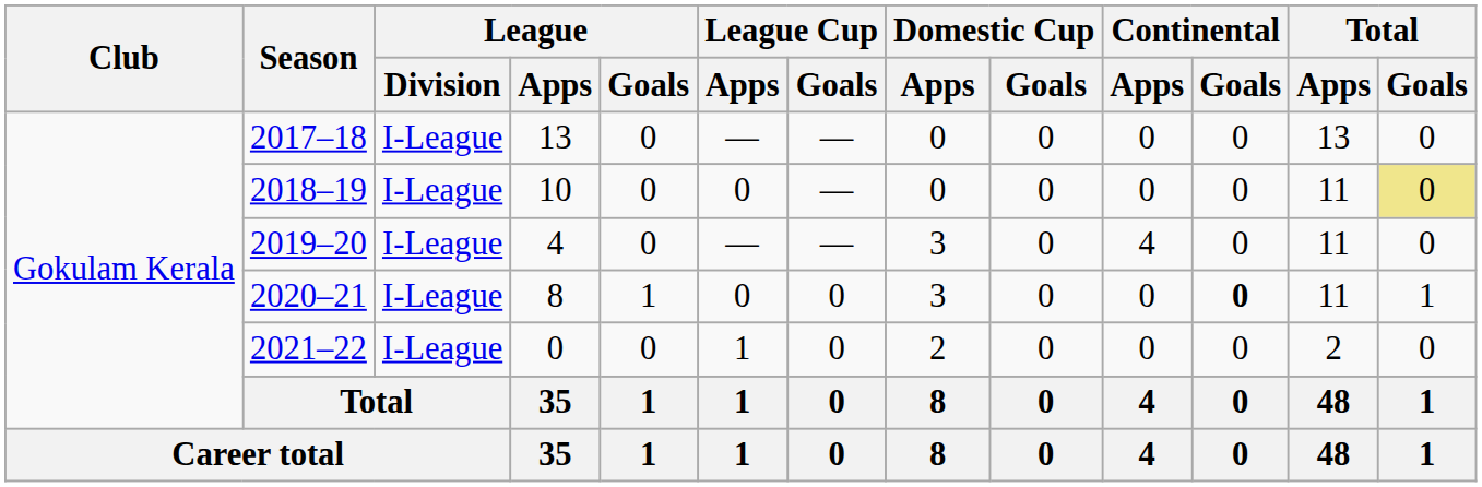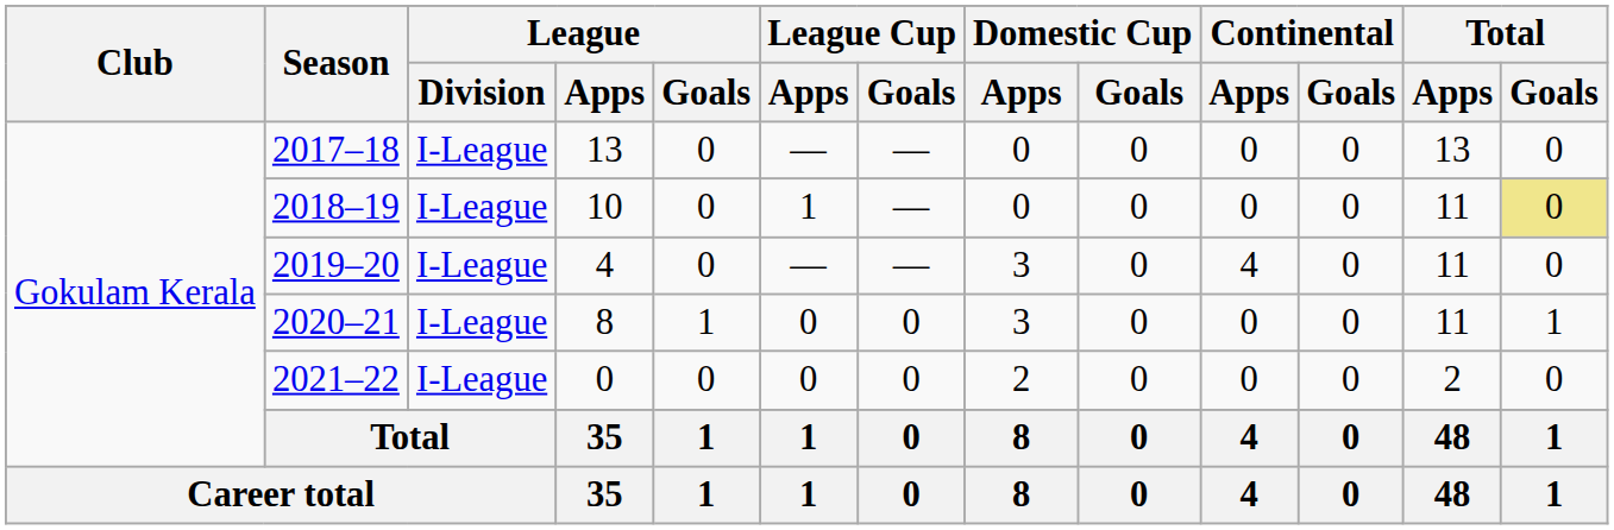 <table class="wikitable" style="text-align: center;">
 <tr>
 <th rowspan="2">Club</th>
 <th rowspan="2">Season</th>
 <th colspan="3">League</th>
 <th colspan="2">League Cup</th>
 <th colspan="2">Domestic Cup</th>
 <th colspan="2">Continental</th>
 <th colspan="2">Total</th>
 </tr>
 <tr>
 <th>Division</th>
 <th>Apps</th>
 <th>Goals</th>
 <th>Apps</th>
 <th>Goals</th>
 <th>Apps</th>
 <th>Goals</th>
 <th>Apps</th>
 <th>Goals</th>
 <th>Apps</th>
 <th>Goals</th>
 </tr>
 <tr>
 <td rowspan="6"><a href='#'>Gokulam Kerala</a></td>
 <td><a href='#'>2017–18</a></td>
 <td><a href='#'>I-League</a></td>
 <td>13</td>
 <td>0</td>
 <td>—</td>
 <td>—</td>
 <td>0</td>
 <td>0</td>
 <td>0</td>
 <td>0</td>
 <td>13</td>
 <td>0</td>
 </tr>
 <tr>
 <td><a href='#'>2018–19</a></td>
 <td><a href='#'>I-League</a></td>
 <td>10</td>
 <td>0</td>
-<td>0</td>
+<td>1</td>
 <td>—</td>
 <td>0</td>
 <td>0</td>
 <td>0</td>
 <td>0</td>
 <td>11</td>
 <td style="background: khaki;">0</td>
 </tr>
 <tr>
 <td><a href='#'>2019–20</a></td>
 <td><a href='#'>I-League</a></td>
 <td>4</td>
 <td>0</td>
 <td>—</td>
 <td>—</td>
 <td>3</td>
 <td>0</td>
 <td>4</td>
 <td>0</td>
 <td>11</td>
 <td>0</td>
 </tr>
 <tr>
 <td><a href='#'>2020–21</a></td>
 <td><a href='#'>I-League</a></td>
 <td>8</td>
 <td>1</td>
 <td>0</td>
 <td>0</td>
 <td>3</td>
 <td>0</td>
 <td>0</td>
-<td><strong>0</strong></td>
+<td>0</td>
 <td>11</td>
 <td>1</td>
 </tr>
 <tr>
 <td><a href='#'>2021–22</a></td>
 <td><a href='#'>I-League</a></td>
 <td>0</td>
 <td>0</td>
-<td>1</td>
+<td>0</td>
 <td>0</td>
 <td>2</td>
 <td>0</td>
 <td>0</td>
 <td>0</td>
 <td>2</td>
 <td>0</td>
 </tr>
 <tr>
 <th colspan="2">Total</th>
 <th>35</th>
 <th>1</th>
 <th>1</th>
 <th>0</th>
 <th>8</th>
 <th>0</th>
 <th>4</th>
 <th>0</th>
 <th>48</th>
 <th>1</th>
 </tr>
 <tr>
 <th colspan="3">Career total</th>
 <th>35</th>
 <th>1</th>
 <th>1</th>
 <th>0</th>
 <th>8</th>
 <th>0</th>
 <th>4</th>
 <th>0</th>
 <th>48</th>
 <th>1</th>
 </tr>
 </table>
